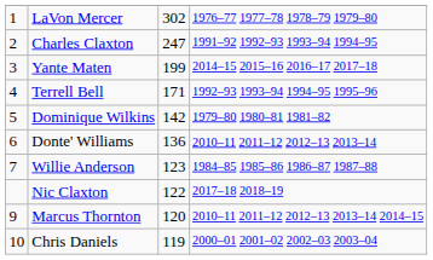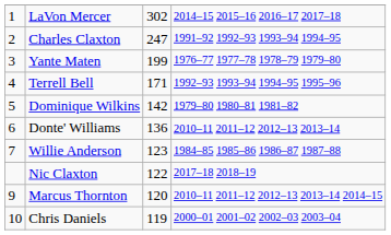 <table class="wikitable">
 <tr>
 </tr>
 <tr>
 <td>1</td>
 <td><a href='#'>LaVon Mercer</a></td>
 <td>302</td>
-<td style="font-size:80%;"><a href='#'>1976–77</a> <a href='#'>1977–78</a> <a href='#'>1978–79</a> <a href='#'>1979–80</a></td>
+<td style="font-size:80%;"><a href='#'>2014–15</a> <a href='#'>2015–16</a> <a href='#'>2016–17</a> <a href='#'>2017–18</a></td>
 </tr>
 <tr>
 <td>2</td>
 <td><a href='#'>Charles Claxton</a></td>
 <td>247</td>
 <td style="font-size:80%;"><a href='#'>1991–92</a> <a href='#'>1992–93</a> <a href='#'>1993–94</a> <a href='#'>1994–95</a></td>
 </tr>
 <tr>
 <td>3</td>
 <td><a href='#'>Yante Maten</a></td>
 <td>199</td>
-<td style="font-size:80%;"><a href='#'>2014–15</a> <a href='#'>2015–16</a> <a href='#'>2016–17</a> <a href='#'>2017–18</a></td>
+<td style="font-size:80%;"><a href='#'>1976–77</a> <a href='#'>1977–78</a> <a href='#'>1978–79</a> <a href='#'>1979–80</a></td>
 </tr>
 <tr>
 <td>4</td>
 <td><a href='#'>Terrell Bell</a></td>
 <td>171</td>
 <td style="font-size:80%;"><a href='#'>1992–93</a> <a href='#'>1993–94</a> <a href='#'>1994–95</a> <a href='#'>1995–96</a></td>
 </tr>
 <tr>
 <td>5</td>
 <td><a href='#'>Dominique Wilkins</a></td>
 <td>142</td>
 <td style="font-size:80%;"><a href='#'>1979–80</a> <a href='#'>1980–81</a> <a href='#'>1981–82</a></td>
 </tr>
 <tr>
 <td>6</td>
 <td>Donte' Williams</td>
 <td>136</td>
 <td style="font-size:80%;"><a href='#'>2010–11</a> <a href='#'>2011–12</a> <a href='#'>2012–13</a> <a href='#'>2013–14</a></td>
 </tr>
 <tr>
 <td>7</td>
 <td><a href='#'>Willie Anderson</a></td>
 <td>123</td>
 <td style="font-size:80%;"><a href='#'>1984–85</a> <a href='#'>1985–86</a> <a href='#'>1986–87</a> <a href='#'>1987–88</a></td>
 </tr>
 <tr>
 <td></td>
 <td><a href='#'>Nic Claxton</a></td>
 <td>122</td>
 <td style="font-size:80%;"><a href='#'>2017–18</a> <a href='#'>2018–19</a></td>
 </tr>
 <tr>
 <td>9</td>
 <td><a href='#'>Marcus Thornton</a></td>
 <td>120</td>
 <td style="font-size:80%;"><a href='#'>2010–11</a> <a href='#'>2011–12</a> <a href='#'>2012–13</a> <a href='#'>2013–14</a> <a href='#'>2014–15</a></td>
 </tr>
 <tr>
 <td>10</td>
 <td>Chris Daniels</td>
 <td>119</td>
 <td style="font-size:80%;"><a href='#'>2000–01</a> <a href='#'>2001–02</a> <a href='#'>2002–03</a> <a href='#'>2003–04</a></td>
 </tr>
 </table>
